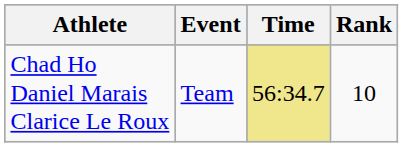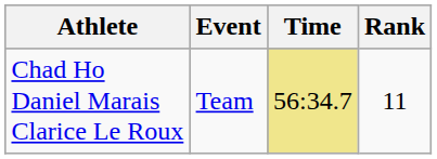 <table class="wikitable" style="font-size:90%;">
 <tr>
 <th>Athlete</th>
 <th>Event</th>
 <th>Time</th>
 <th>Rank</th>
 </tr>
 <tr align=center>
 <td align=left><a href='#'>Chad Ho</a><br><a href='#'>Daniel Marais</a><br><a href='#'>Clarice Le Roux</a></td>
 <td align=left><a href='#'>Team</a></td>
 <td style="background: khaki;">56:34.7</td>
-<td>10</td>
+<td>11</td>
 </tr>
 </table>
